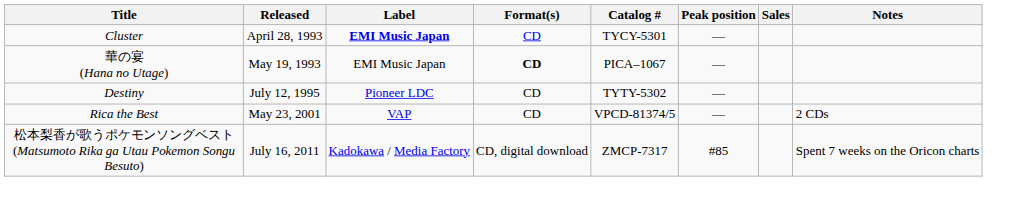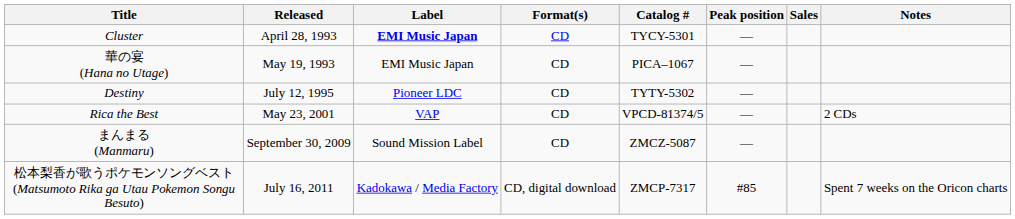 <table class="wikitable plainrowheaders" style="text-align:center;">
 <tr>
 <th style="width:18em;">Title</th>
 <th>Released</th>
 <th>Label</th>
 <th>Format(s)</th>
 <th>Catalog #</th>
 <th>Peak position</th>
 <th>Sales</th>
 <th>Notes</th>
 </tr>
 <tr>
 <td><em>Cluster</em></td>
 <td>April 28, 1993</td>
 <td><strong><a href='#'>EMI Music Japan</a></strong></td>
 <td><a href='#'>CD</a></td>
 <td>TYCY-5301</td>
 <td>—</td>
 <td></td>
 <td align="left"></td>
 </tr>
 <tr>
 <td>華の宴<br>(<em>Hana no Utage</em>)</td>
 <td>May 19, 1993</td>
 <td>EMI Music Japan</td>
-<td><strong>CD</strong></td>
+<td>CD</td>
 <td>PICA–1067</td>
 <td>—</td>
 <td></td>
 <td align="left"></td>
 </tr>
 <tr>
 <td><em>Destiny</em></td>
 <td>July 12, 1995</td>
 <td><a href='#'>Pioneer LDC</a></td>
 <td>CD</td>
 <td>TYTY-5302</td>
 <td>—</td>
 <td></td>
 <td align="left"></td>
 </tr>
 <tr>
 <td><em>Rica the Best</em></td>
 <td>May 23, 2001</td>
 <td><a href='#'>VAP</a></td>
 <td>CD</td>
 <td>VPCD-81374/5</td>
 <td>—</td>
 <td></td>
 <td align="left">2 CDs<br></td>
 </tr>
 <tr>
+<td>まんまる<br>(<em>Manmaru</em>)</td>
+<td>September 30, 2009</td>
+<td>Sound Mission Label</td>
+<td>CD</td>
+<td>ZMCZ-5087</td>
+<td>—</td>
+<td></td>
+<td align="left"></td>
+</tr>
+<tr>
 <td>松本梨香が歌うポケモンソングベスト<br>(<em>Matsumoto Rika ga Utau Pokemon Songu Besuto</em>)</td>
 <td>July 16, 2011</td>
 <td><a href='#'>Kadokawa</a> / <a href='#'>Media Factory</a></td>
 <td>CD, digital download</td>
 <td>ZMCP-7317</td>
 <td>#85</td>
 <td></td>
 <td align="left">Spent 7 weeks on the Oricon charts</td>
 </tr>
 </table>
